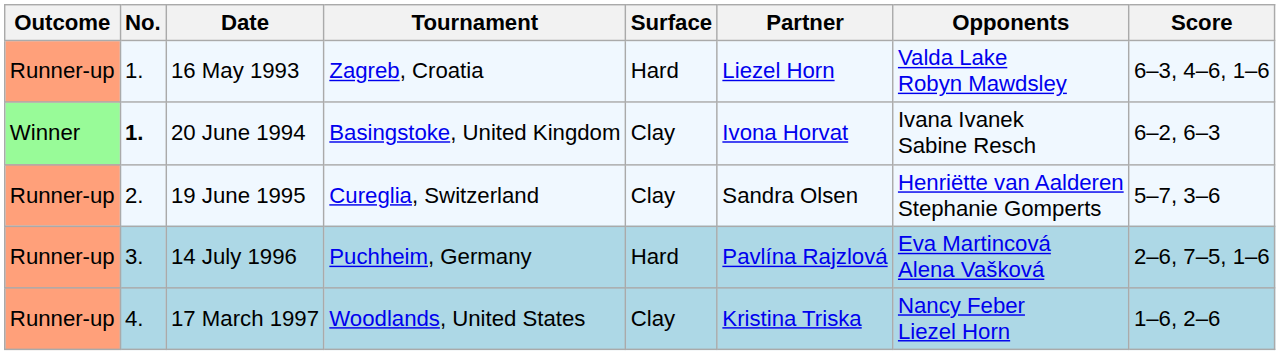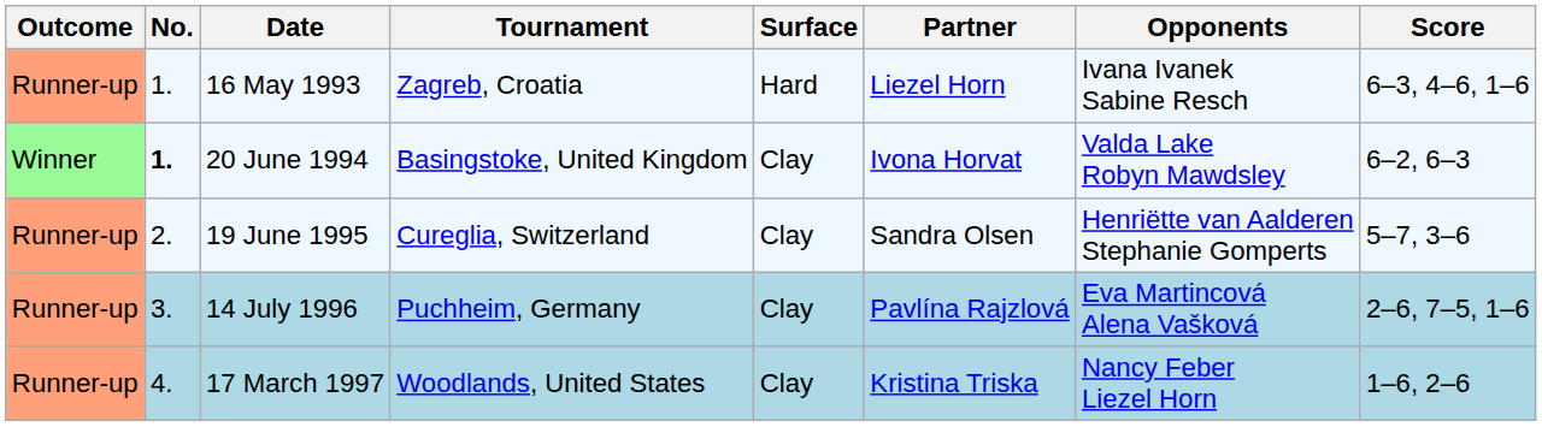 <table class="sortable wikitable" style=font-size:97%>
 <tr>
 <th>Outcome</th>
 <th>No.</th>
 <th>Date</th>
 <th>Tournament</th>
 <th>Surface</th>
 <th>Partner</th>
 <th>Opponents</th>
 <th>Score</th>
 </tr>
 <tr style="background:#f0f8ff;">
 <td style="background:#ffa07a;">Runner-up</td>
 <td>1.</td>
 <td>16 May 1993</td>
 <td><a href='#'>Zagreb</a>, Croatia</td>
 <td>Hard</td>
 <td> <a href='#'>Liezel Horn</a></td>
-<td> <a href='#'>Valda Lake</a> <br>  <a href='#'>Robyn Mawdsley</a></td>
+<td> Ivana Ivanek <br>  Sabine Resch</td>
 <td>6–3, 4–6, 1–6</td>
 </tr>
 <tr style="background:#f0f8ff;">
 <td bgcolor="98FB98">Winner</td>
 <td><strong>1.</strong></td>
 <td>20 June 1994</td>
 <td><a href='#'>Basingstoke</a>, United Kingdom</td>
 <td>Clay</td>
 <td> <a href='#'>Ivona Horvat</a></td>
-<td> Ivana Ivanek <br>  Sabine Resch</td>
+<td> <a href='#'>Valda Lake</a> <br>  <a href='#'>Robyn Mawdsley</a></td>
 <td>6–2, 6–3</td>
 </tr>
 <tr bgcolor="#f0f8ff">
 <td bgcolor="FFA07A">Runner-up</td>
 <td>2.</td>
 <td>19 June 1995</td>
 <td><a href='#'>Cureglia</a>, Switzerland</td>
 <td>Clay</td>
 <td> Sandra Olsen</td>
 <td> <a href='#'>Henriëtte van Aalderen</a> <br>  Stephanie Gomperts</td>
 <td>5–7, 3–6</td>
 </tr>
 <tr style="background:lightblue;">
 <td bgcolor="FFA07A">Runner-up</td>
 <td>3.</td>
 <td>14 July 1996</td>
 <td><a href='#'>Puchheim</a>, Germany</td>
-<td>Hard</td>
+<td>Clay</td>
 <td> <a href='#'>Pavlína Rajzlová</a></td>
 <td> <a href='#'>Eva Martincová</a><br> <a href='#'>Alena Vašková</a></td>
 <td>2–6, 7–5, 1–6</td>
 </tr>
 <tr style="background:lightblue;">
 <td style="background:#ffa07a;">Runner-up</td>
 <td>4.</td>
 <td>17 March 1997</td>
 <td><a href='#'>Woodlands</a>, United States</td>
 <td>Clay</td>
 <td> <a href='#'>Kristina Triska</a></td>
 <td> <a href='#'>Nancy Feber</a> <br>  <a href='#'>Liezel Horn</a></td>
 <td>1–6, 2–6</td>
 </tr>
 </table>
